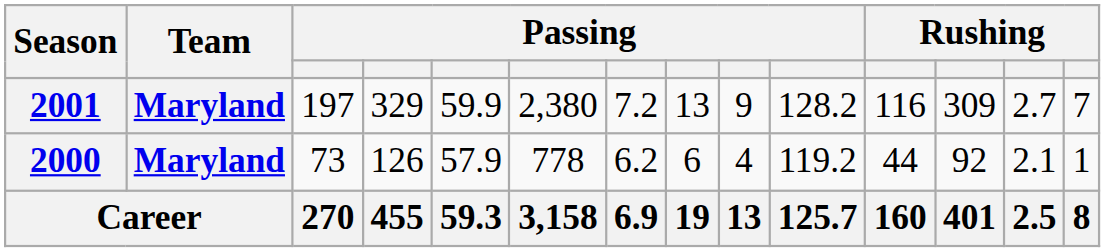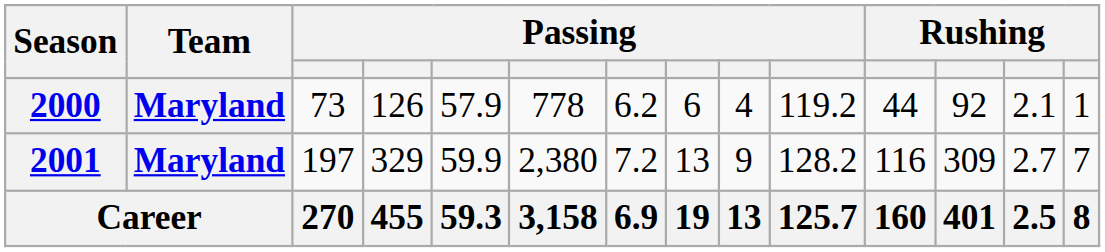 <table class="wikitable" style="text-align:center;">
 <tr>
 <th rowspan="2">Season</th>
 <th rowspan="2">Team</th>
 <th colspan="8">Passing</th>
 <th colspan="4">Rushing</th>
 </tr>
 <tr>
 <th></th>
 <th></th>
 <th></th>
 <th></th>
 <th></th>
 <th></th>
 <th></th>
 <th></th>
 <th></th>
 <th></th>
 <th></th>
 <th></th>
 </tr>
 <tr>
+<th><a href='#'>2000</a></th>
+<th><a href='#'>Maryland</a></th>
+<td>73</td>
+<td>126</td>
+<td>57.9</td>
+<td>778</td>
+<td>6.2</td>
+<td>6</td>
+<td>4</td>
+<td>119.2</td>
+<td>44</td>
+<td>92</td>
+<td>2.1</td>
+<td>1</td>
+</tr>
+<tr>
 <th><a href='#'>2001</a></th>
 <th><a href='#'>Maryland</a></th>
 <td>197</td>
 <td>329</td>
 <td>59.9</td>
 <td>2,380</td>
 <td>7.2</td>
 <td>13</td>
 <td>9</td>
 <td>128.2</td>
 <td>116</td>
 <td>309</td>
 <td>2.7</td>
 <td>7</td>
-</tr>
-<tr>
-<th><a href='#'>2000</a></th>
-<th><a href='#'>Maryland</a></th>
-<td>73</td>
-<td>126</td>
-<td>57.9</td>
-<td>778</td>
-<td>6.2</td>
-<td>6</td>
-<td>4</td>
-<td>119.2</td>
-<td>44</td>
-<td>92</td>
-<td>2.1</td>
-<td>1</td>
 </tr>
 <tr>
 <th colspan="2">Career</th>
 <th>270</th>
 <th>455</th>
 <th>59.3</th>
 <th>3,158</th>
 <th>6.9</th>
 <th>19</th>
 <th>13</th>
 <th>125.7</th>
 <th>160</th>
 <th>401</th>
 <th>2.5</th>
 <th>8</th>
 </tr>
 </table>
